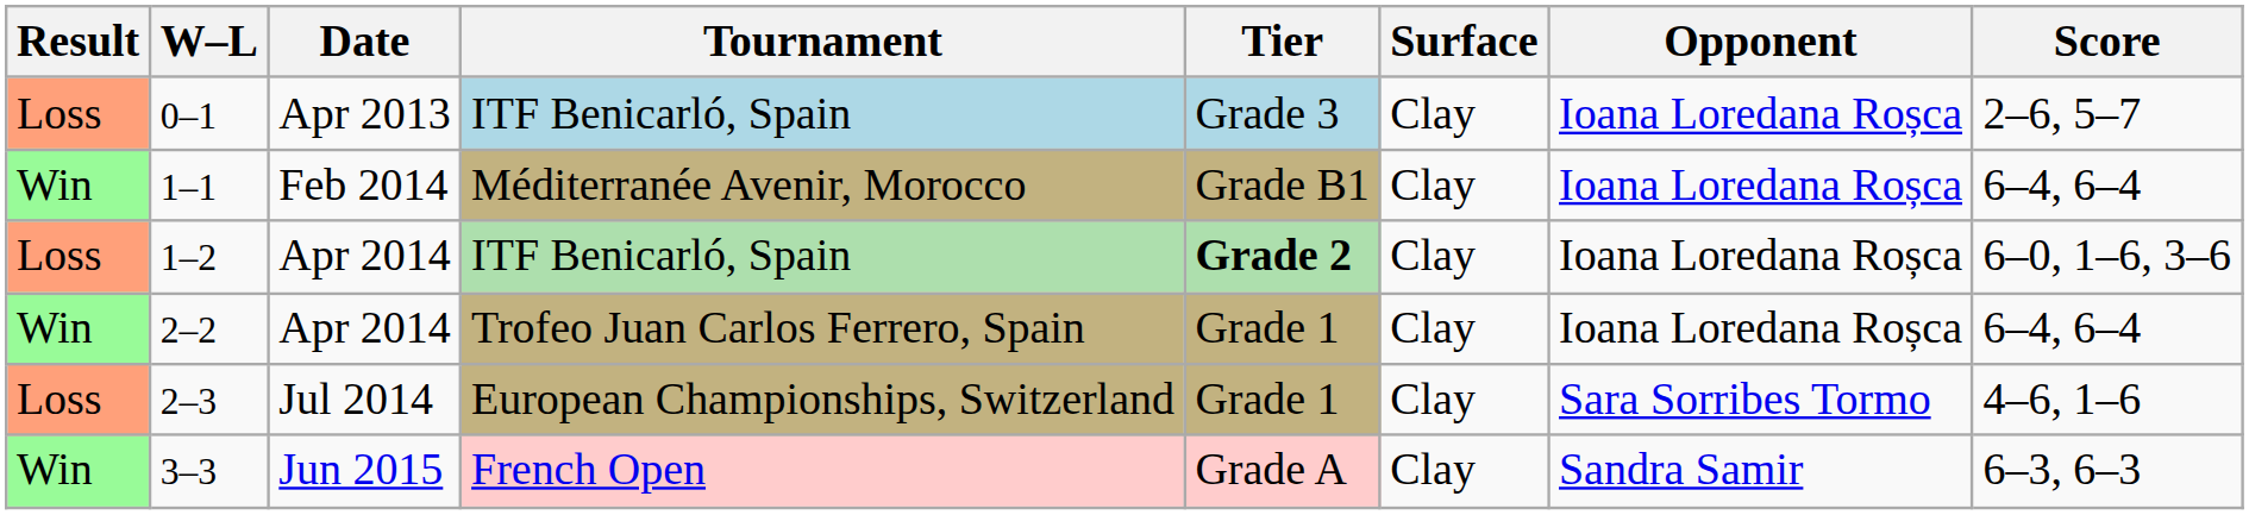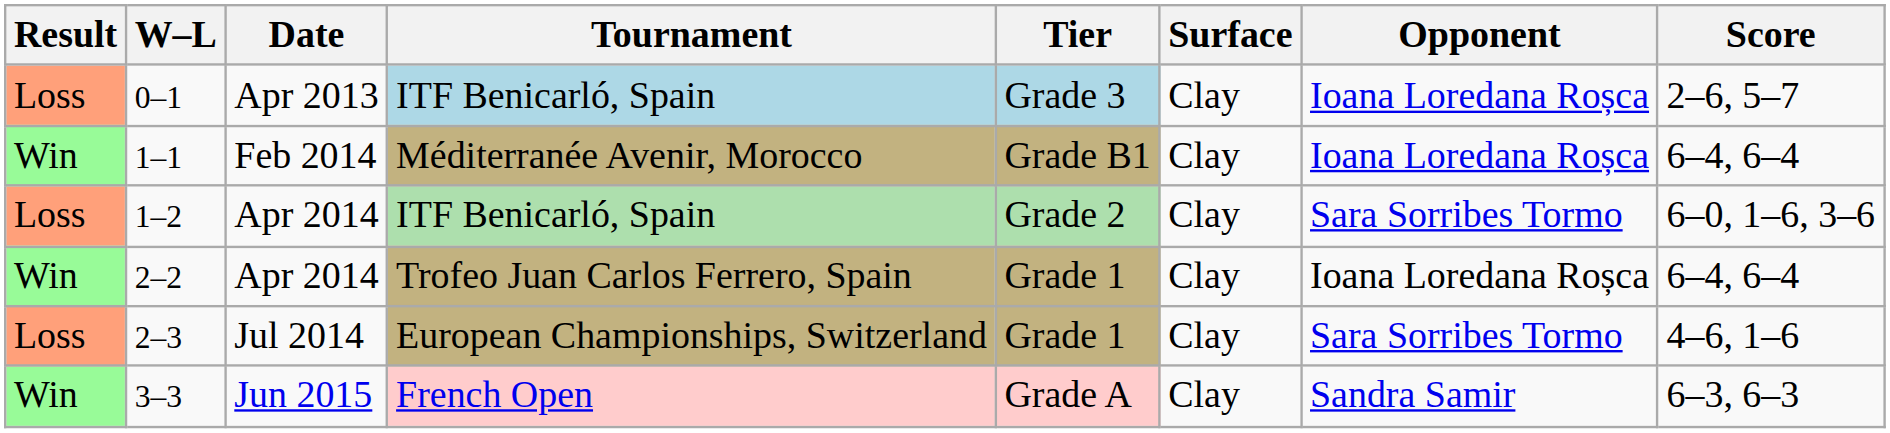 <table class="sortable wikitable">
 <tr>
 <th>Result</th>
 <th class=unsortable>W–L</th>
 <th>Date</th>
 <th>Tournament</th>
 <th>Tier</th>
 <th>Surface</th>
 <th>Opponent</th>
 <th class=unsortable>Score</th>
 </tr>
 <tr>
 <td bgcolor=ffa07a>Loss</td>
 <td><small>0–1</small></td>
 <td>Apr 2013</td>
 <td bgcolor=lightblue>ITF Benicarló, Spain</td>
 <td bgcolor=lightblue>Grade 3</td>
 <td>Clay</td>
 <td> <a href='#'>Ioana Loredana Roșca</a></td>
 <td>2–6, 5–7</td>
 </tr>
 <tr>
 <td bgcolor=98FB98>Win</td>
 <td><small>1–1</small></td>
 <td>Feb 2014</td>
 <td bgcolor=C2B280>Méditerranée Avenir, Morocco</td>
 <td bgcolor=C2B280>Grade B1</td>
 <td>Clay</td>
 <td> <a href='#'>Ioana Loredana Roșca</a></td>
 <td>6–4, 6–4</td>
 </tr>
 <tr>
 <td bgcolor=ffa07a>Loss</td>
 <td><small>1–2</small></td>
 <td>Apr 2014</td>
 <td bgcolor=addfad>ITF Benicarló, Spain</td>
-<td bgcolor=addfad><strong>Grade 2</strong></td>
+<td bgcolor=addfad>Grade 2</td>
 <td>Clay</td>
-<td> Ioana Loredana Roșca</td>
+<td> <a href='#'>Sara Sorribes Tormo</a></td>
 <td>6–0, 1–6, 3–6</td>
 </tr>
 <tr>
 <td bgcolor=98FB98>Win</td>
 <td><small>2–2</small></td>
 <td>Apr 2014</td>
 <td bgcolor=C2B280>Trofeo Juan Carlos Ferrero, Spain</td>
 <td bgcolor=C2B280>Grade 1</td>
 <td>Clay</td>
 <td> Ioana Loredana Roșca</td>
 <td>6–4, 6–4</td>
 </tr>
 <tr>
 <td bgcolor=ffa07a>Loss</td>
 <td><small>2–3</small></td>
 <td>Jul 2014</td>
 <td bgcolor=C2B280>European Championships, Switzerland</td>
 <td bgcolor=C2B280>Grade 1</td>
 <td>Clay</td>
 <td> <a href='#'>Sara Sorribes Tormo</a></td>
 <td>4–6, 1–6</td>
 </tr>
 <tr>
 <td bgcolor=98FB98>Win</td>
 <td><small>3–3</small></td>
 <td><a href='#'>Jun 2015</a></td>
 <td bgcolor=ffcccc><a href='#'>French Open</a></td>
 <td bgcolor=ffcccc>Grade A</td>
 <td>Clay</td>
 <td> <a href='#'>Sandra Samir</a></td>
 <td>6–3, 6–3</td>
 </tr>
 </table>
